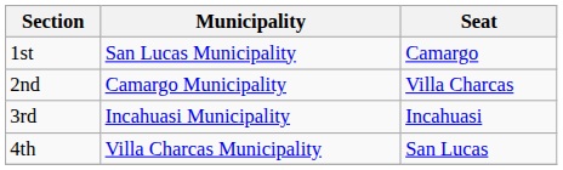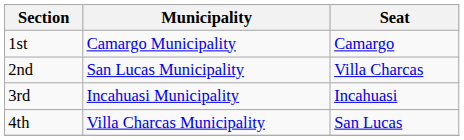 <table class="wikitable" border="1" style="width:35%;" border="1">
 <tr bgcolor=silver>
 <th>Section</th>
 <th>Municipality</th>
 <th>Seat</th>
 </tr>
 <tr>
 <td>1st</td>
-<td><a href='#'>San Lucas Municipality</a></td>
+<td><a href='#'>Camargo Municipality</a></td>
 <td><a href='#'>Camargo</a></td>
 </tr>
 <tr>
 <td>2nd</td>
-<td><a href='#'>Camargo Municipality</a></td>
+<td><a href='#'>San Lucas Municipality</a></td>
 <td><a href='#'>Villa Charcas</a></td>
 </tr>
 <tr>
 <td>3rd</td>
 <td><a href='#'>Incahuasi Municipality</a></td>
 <td><a href='#'>Incahuasi</a></td>
 </tr>
 <tr>
 <td>4th</td>
 <td><a href='#'>Villa Charcas Municipality</a></td>
 <td><a href='#'>San Lucas</a></td>
 </tr>
 <tr>
 </tr>
 </table>
